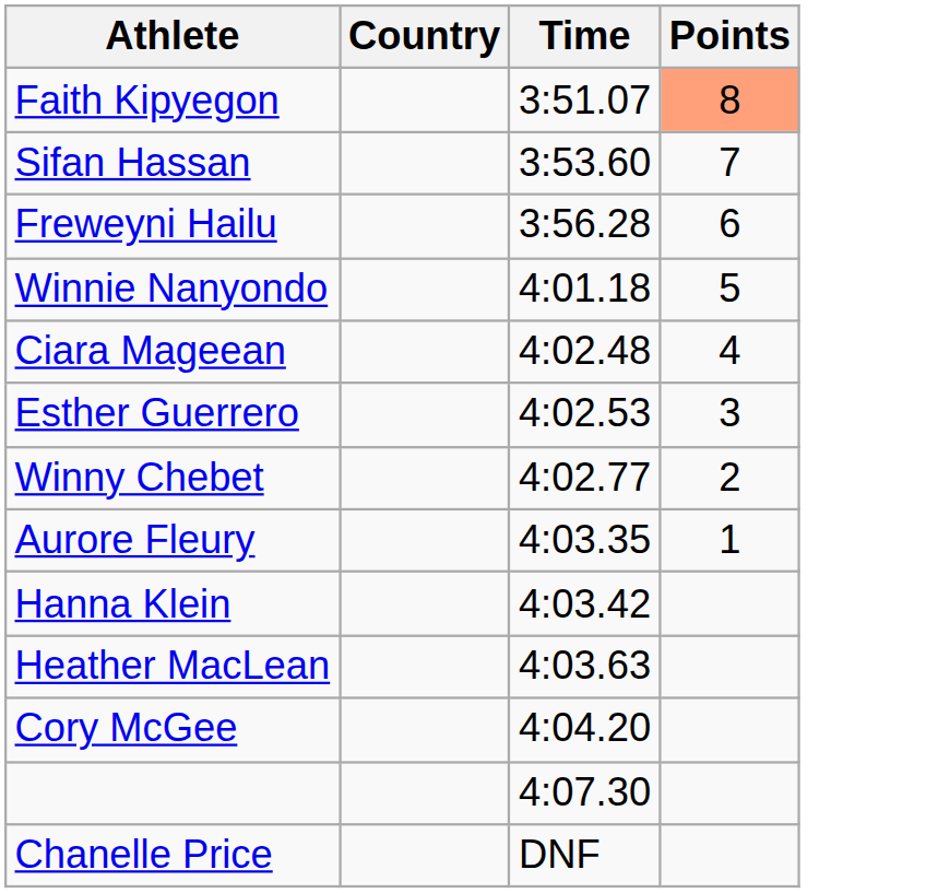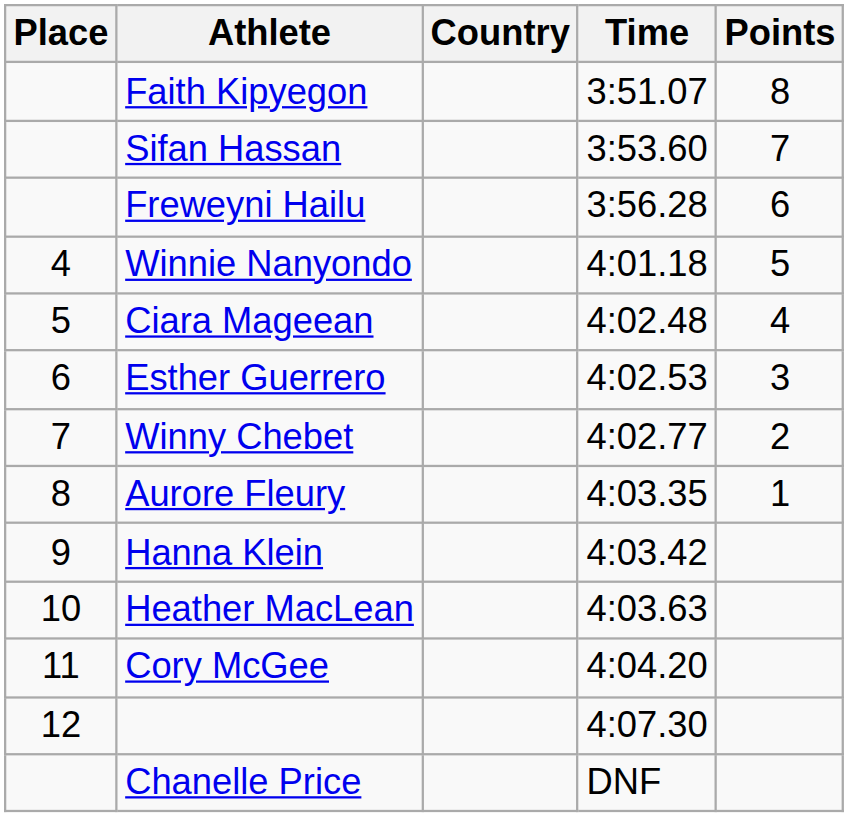 <table class="wikitable">
 <tr>
+<th>Place</th>
 <th>Athlete</th>
 <th>Country</th>
 <th>Time</th>
 <th>Points</th>
 </tr>
 <tr>
+<td align=center></td>
 <td><a href='#'>Faith Kipyegon</a></td>
 <td></td>
 <td>3:51.07</td>
-<td align=center style="background: lightsalmon;">8</td>
+<td align=center>8</td>
 </tr>
 <tr>
+<td align=center></td>
 <td><a href='#'>Sifan Hassan</a></td>
 <td></td>
 <td>3:53.60</td>
 <td align=center>7</td>
 </tr>
 <tr>
+<td align=center></td>
 <td><a href='#'>Freweyni Hailu</a></td>
 <td></td>
 <td>3:56.28</td>
 <td align=center>6</td>
 </tr>
 <tr>
+<td align=center>4</td>
 <td><a href='#'>Winnie Nanyondo</a></td>
 <td></td>
 <td>4:01.18</td>
 <td align=center>5</td>
 </tr>
 <tr>
+<td align=center>5</td>
 <td><a href='#'>Ciara Mageean</a></td>
 <td></td>
 <td>4:02.48</td>
 <td align=center>4</td>
 </tr>
 <tr>
+<td align=center>6</td>
 <td><a href='#'>Esther Guerrero</a></td>
 <td></td>
 <td>4:02.53</td>
 <td align=center>3</td>
 </tr>
 <tr>
+<td align=center>7</td>
 <td><a href='#'>Winny Chebet</a></td>
 <td></td>
 <td>4:02.77</td>
 <td align=center>2</td>
 </tr>
 <tr>
+<td align=center>8</td>
 <td><a href='#'>Aurore Fleury</a></td>
 <td></td>
 <td>4:03.35</td>
 <td align=center>1</td>
 </tr>
 <tr>
+<td align=center>9</td>
 <td><a href='#'>Hanna Klein</a></td>
 <td></td>
 <td>4:03.42</td>
 <td align=center></td>
 </tr>
 <tr>
+<td align=center>10</td>
 <td><a href='#'>Heather MacLean</a></td>
 <td></td>
 <td>4:03.63</td>
 <td align=center></td>
 </tr>
 <tr>
+<td align=center>11</td>
 <td><a href='#'>Cory McGee</a></td>
 <td></td>
 <td>4:04.20</td>
 <td align=center></td>
 </tr>
 <tr>
+<td align=center>12</td>
 <td></td>
 <td></td>
 <td>4:07.30</td>
 <td align=center></td>
 </tr>
 <tr>
+<td align=center></td>
 <td><a href='#'>Chanelle Price</a></td>
 <td></td>
 <td>DNF</td>
 <td align=center></td>
 </tr>
 </table>
